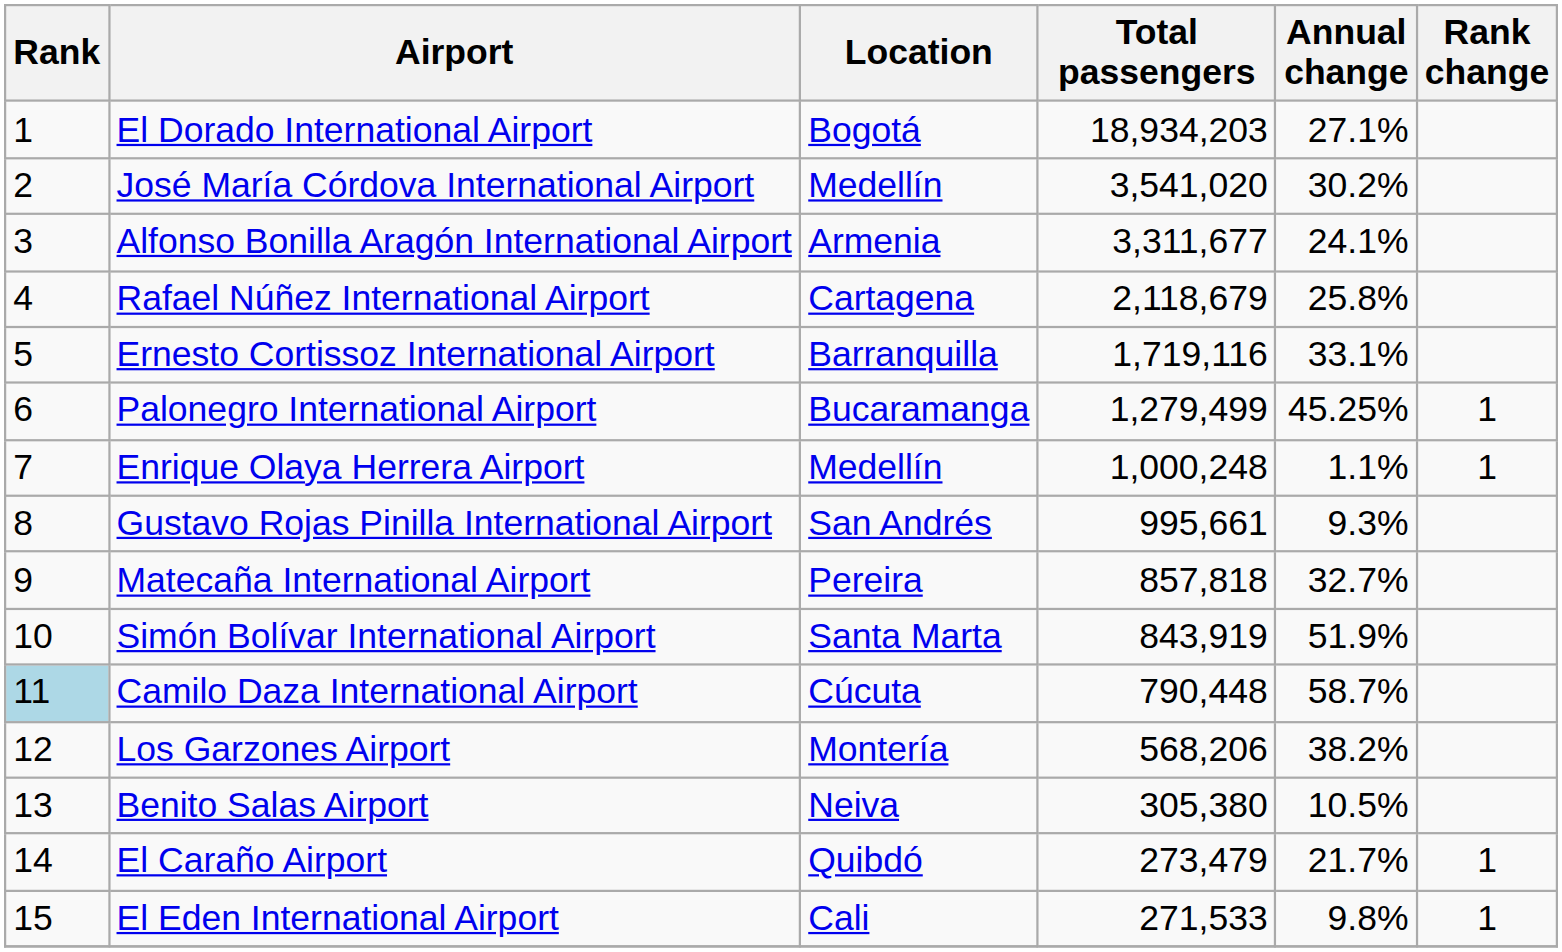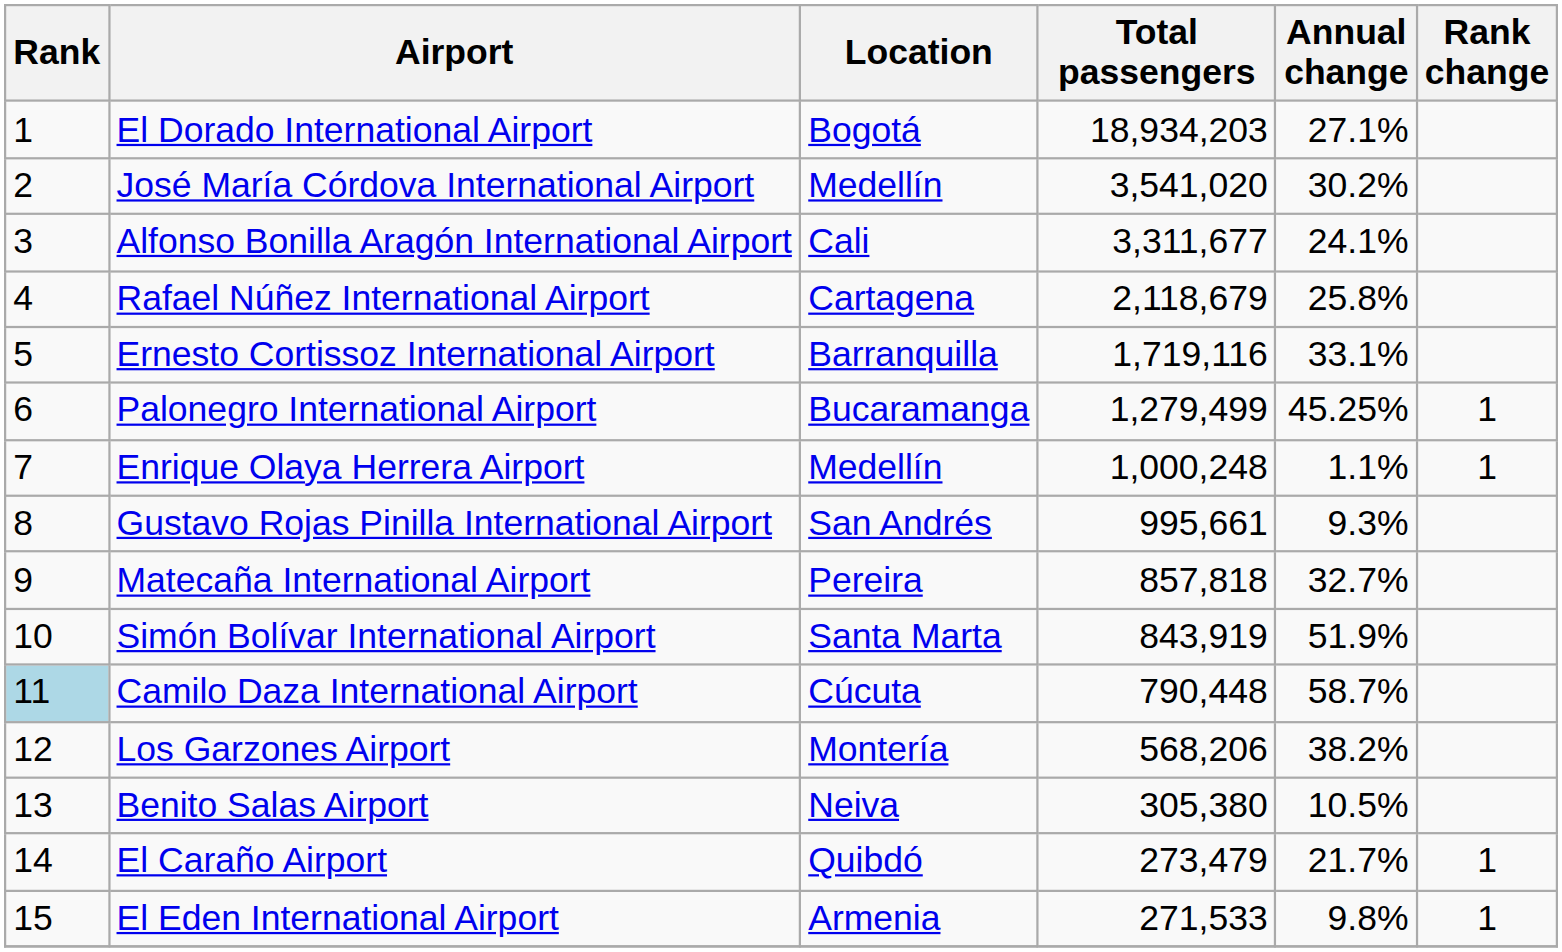 <table class="wikitable">
 <tr>
 <th>Rank</th>
 <th>Airport</th>
 <th>Location</th>
 <th style="width:100px">Total<br>passengers</th>
 <th>Annual<br>change</th>
 <th>Rank<br>change</th>
 </tr>
 <tr>
 <td>1</td>
 <td><a href='#'>El Dorado International Airport</a></td>
 <td><a href='#'>Bogotá</a></td>
 <td align="right">18,934,203</td>
 <td align="right">27.1%</td>
 <td align="center"></td>
 </tr>
 <tr>
 <td>2</td>
 <td><a href='#'>José María Córdova International Airport</a></td>
 <td><a href='#'>Medellín</a></td>
 <td align="right">3,541,020</td>
 <td align="right">30.2%</td>
 <td align="center"></td>
 </tr>
 <tr>
 <td>3</td>
 <td><a href='#'>Alfonso Bonilla Aragón International Airport</a></td>
-<td><a href='#'>Armenia</a></td>
+<td><a href='#'>Cali</a></td>
 <td align="right">3,311,677</td>
 <td align="right">24.1%</td>
 <td align="center"></td>
 </tr>
 <tr>
 <td>4</td>
 <td><a href='#'>Rafael Núñez International Airport</a></td>
 <td><a href='#'>Cartagena</a></td>
 <td align="right">2,118,679</td>
 <td align="right">25.8%</td>
 <td align="center"></td>
 </tr>
 <tr>
 <td>5</td>
 <td><a href='#'>Ernesto Cortissoz International Airport</a></td>
 <td><a href='#'>Barranquilla</a></td>
 <td align="right">1,719,116</td>
 <td align="right">33.1%</td>
 <td align="center"></td>
 </tr>
 <tr>
 <td>6</td>
 <td><a href='#'>Palonegro International Airport</a></td>
 <td><a href='#'>Bucaramanga</a></td>
 <td align="right">1,279,499</td>
 <td align="right">45.25%</td>
 <td align="center">1</td>
 </tr>
 <tr>
 <td>7</td>
 <td><a href='#'>Enrique Olaya Herrera Airport</a></td>
 <td><a href='#'>Medellín</a></td>
 <td align="right">1,000,248</td>
 <td align="right">1.1%</td>
 <td align="center">1</td>
 </tr>
 <tr>
 <td>8</td>
 <td><a href='#'>Gustavo Rojas Pinilla International Airport</a></td>
 <td><a href='#'>San Andrés</a></td>
 <td align="right">995,661</td>
 <td align="right">9.3%</td>
 <td align="center"></td>
 </tr>
 <tr>
 <td>9</td>
 <td><a href='#'>Matecaña International Airport</a></td>
 <td><a href='#'>Pereira</a></td>
 <td align="right">857,818</td>
 <td align="right">32.7%</td>
 <td align="center"></td>
 </tr>
 <tr>
 <td>10</td>
 <td><a href='#'>Simón Bolívar International Airport</a></td>
 <td><a href='#'>Santa Marta</a></td>
 <td align="right">843,919</td>
 <td align="right">51.9%</td>
 <td align="center"></td>
 </tr>
 <tr>
 <td style="background: lightblue;">11</td>
 <td><a href='#'>Camilo Daza International Airport</a></td>
 <td><a href='#'>Cúcuta</a></td>
 <td align="right">790,448</td>
 <td align="right">58.7%</td>
 <td align="center"></td>
 </tr>
 <tr>
 <td>12</td>
 <td><a href='#'>Los Garzones Airport</a></td>
 <td><a href='#'>Montería</a></td>
 <td align="right">568,206</td>
 <td align="right">38.2%</td>
 <td align="center"></td>
 </tr>
 <tr>
 <td>13</td>
 <td><a href='#'>Benito Salas Airport</a></td>
 <td><a href='#'>Neiva</a></td>
 <td align="right">305,380</td>
 <td align="right">10.5%</td>
 <td align="center"></td>
 </tr>
 <tr>
 <td>14</td>
 <td><a href='#'>El Caraño Airport</a></td>
 <td><a href='#'>Quibdó</a></td>
 <td align="right">273,479</td>
 <td align="right">21.7%</td>
 <td align="center">1</td>
 </tr>
 <tr>
 <td>15</td>
 <td><a href='#'>El Eden International Airport</a></td>
-<td><a href='#'>Cali</a></td>
+<td><a href='#'>Armenia</a></td>
 <td align="right">271,533</td>
 <td align="right">9.8%</td>
 <td align="center">1</td>
 </tr>
 <tr>
 </tr>
 </table>
